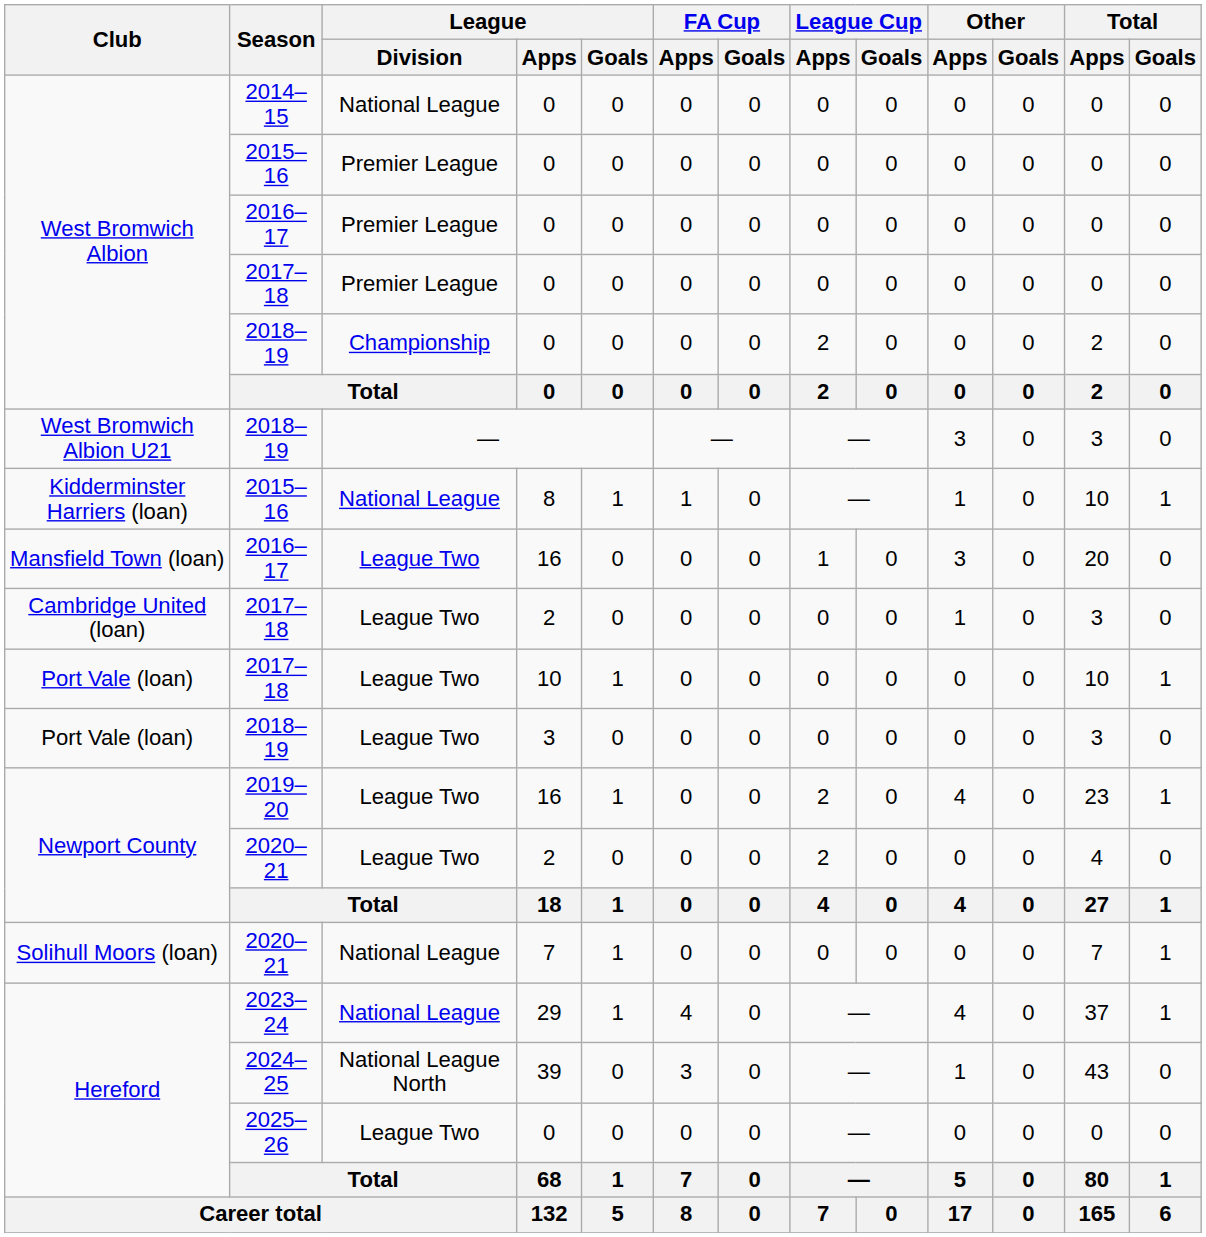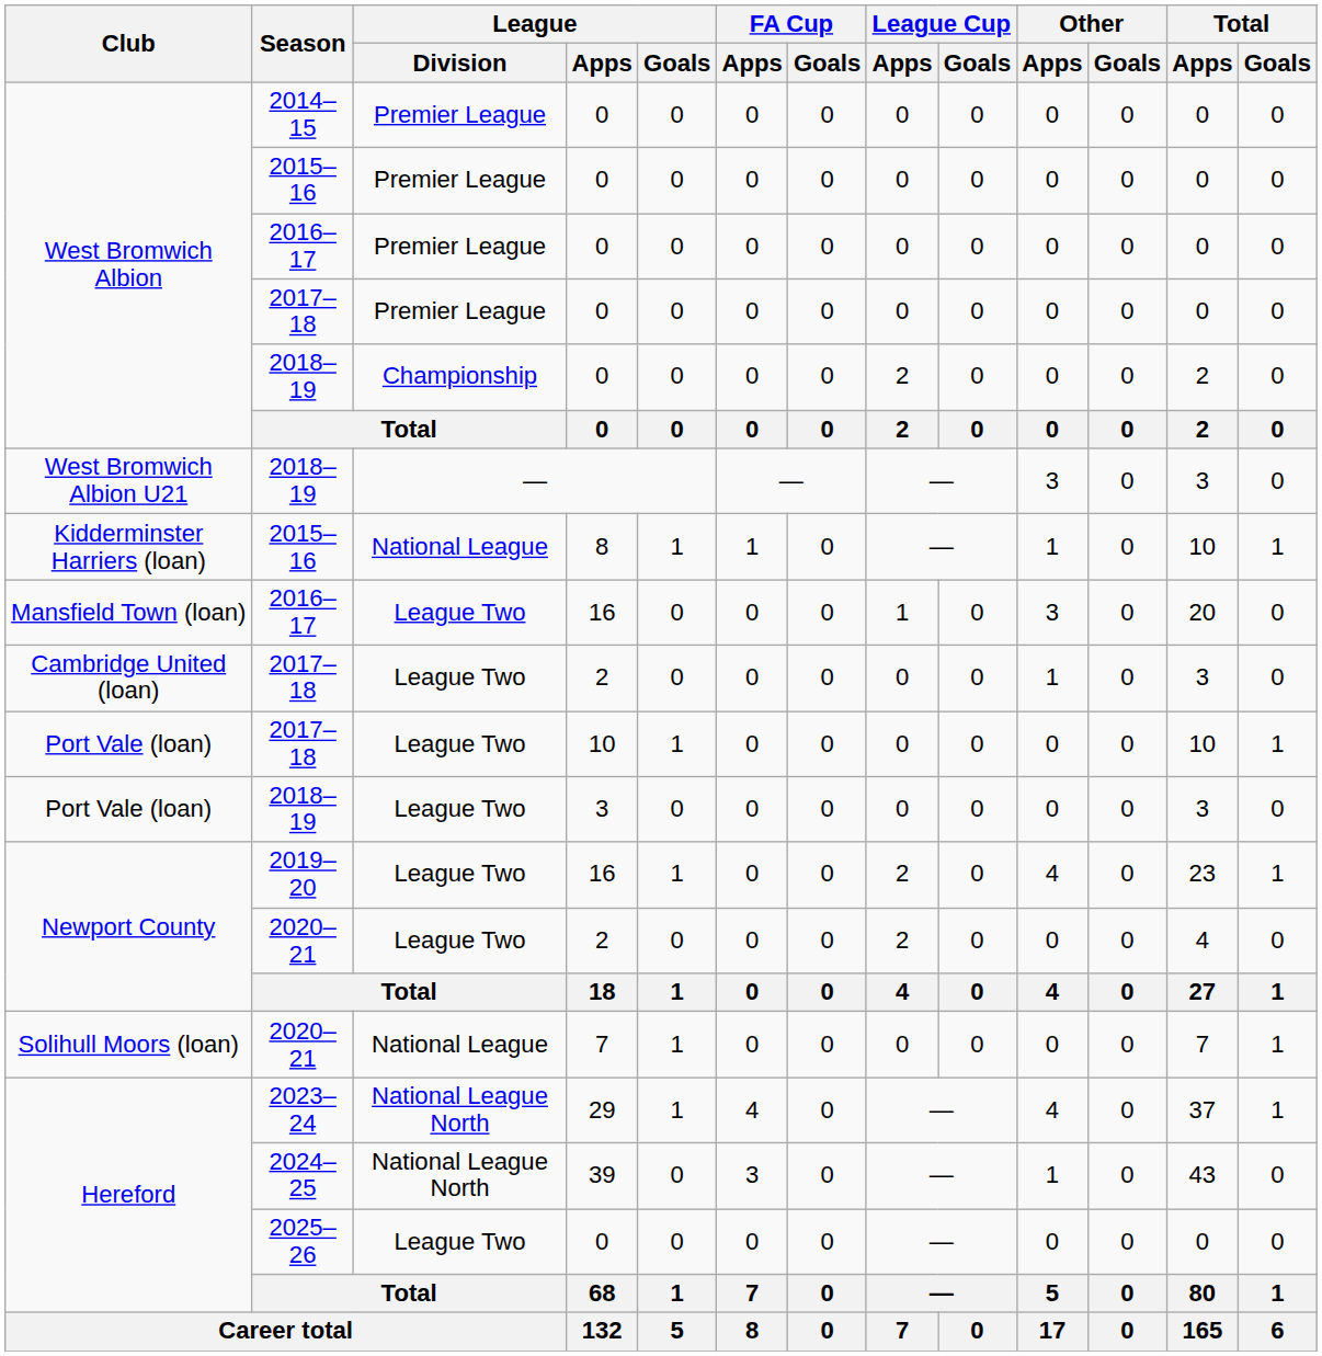 <table class="wikitable" style="text-align:center">
 <tr>
 <th rowspan="2">Club</th>
 <th rowspan="2">Season</th>
 <th colspan="3">League</th>
 <th colspan="2"><a href='#'>FA Cup</a></th>
 <th colspan="2"><a href='#'>League Cup</a></th>
 <th colspan="2">Other</th>
 <th colspan="2">Total</th>
 </tr>
 <tr>
 <th>Division</th>
 <th>Apps</th>
 <th>Goals</th>
 <th>Apps</th>
 <th>Goals</th>
 <th>Apps</th>
 <th>Goals</th>
 <th>Apps</th>
 <th>Goals</th>
 <th>Apps</th>
 <th>Goals</th>
 </tr>
 <tr>
 <td rowspan="6"><a href='#'>West Bromwich Albion</a></td>
 <td><a href='#'>2014–15</a></td>
-<td>National League</td>
+<td><a href='#'>Premier League</a></td>
 <td>0</td>
 <td>0</td>
 <td>0</td>
 <td>0</td>
 <td>0</td>
 <td>0</td>
 <td>0</td>
 <td>0</td>
 <td>0</td>
 <td>0</td>
 </tr>
 <tr>
 <td><a href='#'>2015–16</a></td>
 <td>Premier League</td>
 <td>0</td>
 <td>0</td>
 <td>0</td>
 <td>0</td>
 <td>0</td>
 <td>0</td>
 <td>0</td>
 <td>0</td>
 <td>0</td>
 <td>0</td>
 </tr>
 <tr>
 <td><a href='#'>2016–17</a></td>
 <td>Premier League</td>
 <td>0</td>
 <td>0</td>
 <td>0</td>
 <td>0</td>
 <td>0</td>
 <td>0</td>
 <td>0</td>
 <td>0</td>
 <td>0</td>
 <td>0</td>
 </tr>
 <tr>
 <td><a href='#'>2017–18</a></td>
 <td>Premier League</td>
 <td>0</td>
 <td>0</td>
 <td>0</td>
 <td>0</td>
 <td>0</td>
 <td>0</td>
 <td>0</td>
 <td>0</td>
 <td>0</td>
 <td>0</td>
 </tr>
 <tr>
 <td><a href='#'>2018–19</a></td>
 <td><a href='#'>Championship</a></td>
 <td>0</td>
 <td>0</td>
 <td>0</td>
 <td>0</td>
 <td>2</td>
 <td>0</td>
 <td>0</td>
 <td>0</td>
 <td>2</td>
 <td>0</td>
 </tr>
 <tr>
 <th colspan="2">Total</th>
 <th>0</th>
 <th>0</th>
 <th>0</th>
 <th>0</th>
 <th>2</th>
 <th>0</th>
 <th>0</th>
 <th>0</th>
 <th>2</th>
 <th>0</th>
 </tr>
 <tr>
 <td><a href='#'>West Bromwich Albion U21</a></td>
 <td><a href='#'>2018–19</a></td>
 <td colspan="3">—</td>
 <td colspan="2">—</td>
 <td colspan="2">—</td>
 <td>3</td>
 <td>0</td>
 <td>3</td>
 <td>0</td>
 </tr>
 <tr>
 <td><a href='#'>Kidderminster Harriers</a> (loan)</td>
 <td><a href='#'>2015–16</a></td>
 <td><a href='#'>National League</a></td>
 <td>8</td>
 <td>1</td>
 <td>1</td>
 <td>0</td>
 <td colspan="2">—</td>
 <td>1</td>
 <td>0</td>
 <td>10</td>
 <td>1</td>
 </tr>
 <tr>
 <td><a href='#'>Mansfield Town</a> (loan)</td>
 <td><a href='#'>2016–17</a></td>
 <td><a href='#'>League Two</a></td>
 <td>16</td>
 <td>0</td>
 <td>0</td>
 <td>0</td>
 <td>1</td>
 <td>0</td>
 <td>3</td>
 <td>0</td>
 <td>20</td>
 <td>0</td>
 </tr>
 <tr>
 <td><a href='#'>Cambridge United</a> (loan)</td>
 <td><a href='#'>2017–18</a></td>
 <td>League Two</td>
 <td>2</td>
 <td>0</td>
 <td>0</td>
 <td>0</td>
 <td>0</td>
 <td>0</td>
 <td>1</td>
 <td>0</td>
 <td>3</td>
 <td>0</td>
 </tr>
 <tr>
 <td><a href='#'>Port Vale</a> (loan)</td>
 <td><a href='#'>2017–18</a></td>
 <td>League Two</td>
 <td>10</td>
 <td>1</td>
 <td>0</td>
 <td>0</td>
 <td>0</td>
 <td>0</td>
 <td>0</td>
 <td>0</td>
 <td>10</td>
 <td>1</td>
 </tr>
 <tr>
 <td>Port Vale (loan)</td>
 <td><a href='#'>2018–19</a></td>
 <td>League Two</td>
 <td>3</td>
 <td>0</td>
 <td>0</td>
 <td>0</td>
 <td>0</td>
 <td>0</td>
 <td>0</td>
 <td>0</td>
 <td>3</td>
 <td>0</td>
 </tr>
 <tr>
 <td rowspan="3"><a href='#'>Newport County</a></td>
 <td><a href='#'>2019–20</a></td>
 <td>League Two</td>
 <td>16</td>
 <td>1</td>
 <td>0</td>
 <td>0</td>
 <td>2</td>
 <td>0</td>
 <td>4</td>
 <td>0</td>
 <td>23</td>
 <td>1</td>
 </tr>
 <tr>
 <td><a href='#'>2020–21</a></td>
 <td>League Two</td>
 <td>2</td>
 <td>0</td>
 <td>0</td>
 <td>0</td>
 <td>2</td>
 <td>0</td>
 <td>0</td>
 <td>0</td>
 <td>4</td>
 <td>0</td>
 </tr>
 <tr>
 <th colspan="2">Total</th>
 <th>18</th>
 <th>1</th>
 <th>0</th>
 <th>0</th>
 <th>4</th>
 <th>0</th>
 <th>4</th>
 <th>0</th>
 <th>27</th>
 <th>1</th>
 </tr>
 <tr>
 <td><a href='#'>Solihull Moors</a> (loan)</td>
 <td><a href='#'>2020–21</a></td>
 <td>National League</td>
 <td>7</td>
 <td>1</td>
 <td>0</td>
 <td>0</td>
 <td>0</td>
 <td>0</td>
 <td>0</td>
 <td>0</td>
 <td>7</td>
 <td>1</td>
 </tr>
 <tr>
 <td rowspan="4"><a href='#'>Hereford</a></td>
 <td><a href='#'>2023–24</a></td>
-<td><a href='#'>National League</a></td>
+<td><a href='#'>National League North</a></td>
 <td>29</td>
 <td>1</td>
 <td>4</td>
 <td>0</td>
 <td colspan="2">—</td>
 <td>4</td>
 <td>0</td>
 <td>37</td>
 <td>1</td>
 </tr>
 <tr>
 <td><a href='#'>2024–25</a></td>
 <td>National League North</td>
 <td>39</td>
 <td>0</td>
 <td>3</td>
 <td>0</td>
 <td colspan="2">—</td>
 <td>1</td>
 <td>0</td>
 <td>43</td>
 <td>0</td>
 </tr>
 <tr>
 <td><a href='#'>2025–26</a></td>
 <td>League Two</td>
 <td>0</td>
 <td>0</td>
 <td>0</td>
 <td>0</td>
 <td colspan="2">—</td>
 <td>0</td>
 <td>0</td>
 <td>0</td>
 <td>0</td>
 </tr>
 <tr>
 <th colspan="2">Total</th>
 <th>68</th>
 <th>1</th>
 <th>7</th>
 <th>0</th>
 <th colspan="2">—</th>
 <th>5</th>
 <th>0</th>
 <th>80</th>
 <th>1</th>
 </tr>
 <tr>
 <th colspan="3">Career total</th>
 <th>132</th>
 <th>5</th>
 <th>8</th>
 <th>0</th>
 <th>7</th>
 <th>0</th>
 <th>17</th>
 <th>0</th>
 <th>165</th>
 <th>6</th>
 </tr>
 </table>
